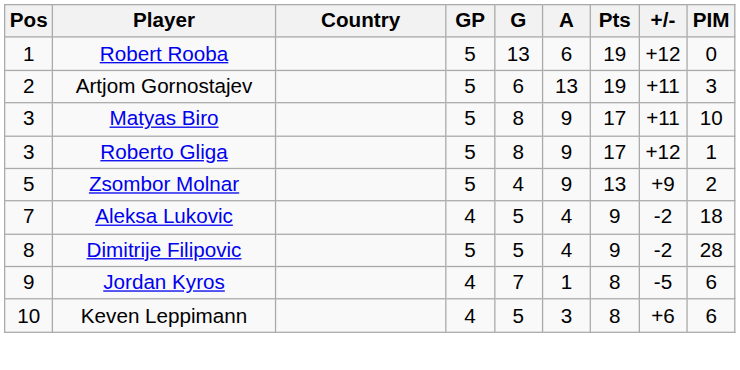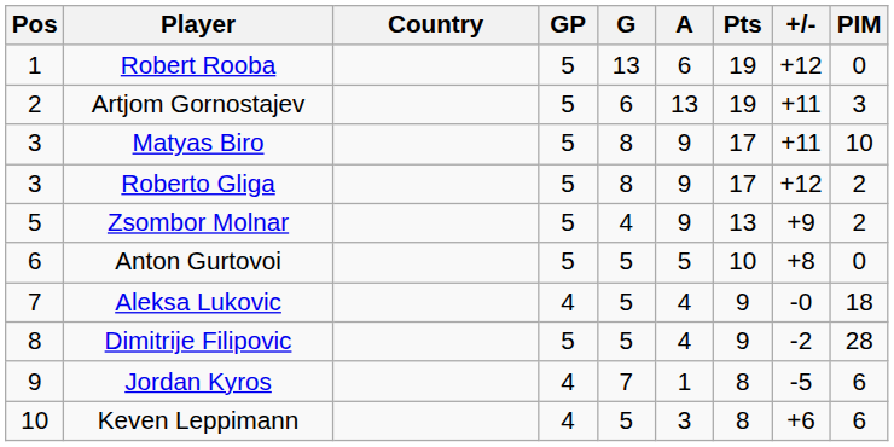 <table class="wikitable sortable" style="text-align: center;">
 <tr>
 <th width=30>Pos</th>
 <th width=165>Player</th>
 <th width=125>Country</th>
 <th width=30>GP</th>
 <th width=30>G</th>
 <th width=30>A</th>
 <th width=30>Pts</th>
 <th width=30>+/-</th>
 <th width=30>PIM</th>
 </tr>
 <tr>
 <td>1</td>
 <td><a href='#'>Robert Rooba</a></td>
 <td></td>
 <td>5</td>
 <td>13</td>
 <td>6</td>
 <td>19</td>
 <td>+12</td>
 <td>0</td>
 </tr>
 <tr>
 <td>2</td>
 <td>Artjom Gornostajev</td>
 <td></td>
 <td>5</td>
 <td>6</td>
 <td>13</td>
 <td>19</td>
 <td>+11</td>
 <td>3</td>
 </tr>
 <tr>
 <td>3</td>
 <td><a href='#'>Matyas Biro</a></td>
 <td></td>
 <td>5</td>
 <td>8</td>
 <td>9</td>
 <td>17</td>
 <td>+11</td>
 <td>10</td>
 </tr>
 <tr>
 <td>3</td>
 <td><a href='#'>Roberto Gliga</a></td>
 <td></td>
 <td>5</td>
 <td>8</td>
 <td>9</td>
 <td>17</td>
 <td>+12</td>
-<td>1</td>
+<td>2</td>
 </tr>
 <tr>
 <td>5</td>
 <td><a href='#'>Zsombor Molnar</a></td>
 <td></td>
 <td>5</td>
 <td>4</td>
 <td>9</td>
 <td>13</td>
 <td>+9</td>
 <td>2</td>
 </tr>
 <tr>
+<td>6</td>
+<td>Anton Gurtovoi</td>
+<td></td>
+<td>5</td>
+<td>5</td>
+<td>5</td>
+<td>10</td>
+<td>+8</td>
+<td>0</td>
+</tr>
+<tr>
 <td>7</td>
 <td><a href='#'>Aleksa Lukovic</a></td>
 <td></td>
 <td>4</td>
 <td>5</td>
 <td>4</td>
 <td>9</td>
-<td>-2</td>
+<td>-0</td>
 <td>18</td>
 </tr>
 <tr>
 <td>8</td>
 <td><a href='#'>Dimitrije Filipovic</a></td>
 <td></td>
 <td>5</td>
 <td>5</td>
 <td>4</td>
 <td>9</td>
 <td>-2</td>
 <td>28</td>
 </tr>
 <tr>
 <td>9</td>
 <td><a href='#'>Jordan Kyros</a></td>
 <td></td>
 <td>4</td>
 <td>7</td>
 <td>1</td>
 <td>8</td>
 <td>-5</td>
 <td>6</td>
 </tr>
 <tr>
 <td>10</td>
 <td>Keven Leppimann</td>
 <td></td>
 <td>4</td>
 <td>5</td>
 <td>3</td>
 <td>8</td>
 <td>+6</td>
 <td>6</td>
 </tr>
 </table>
